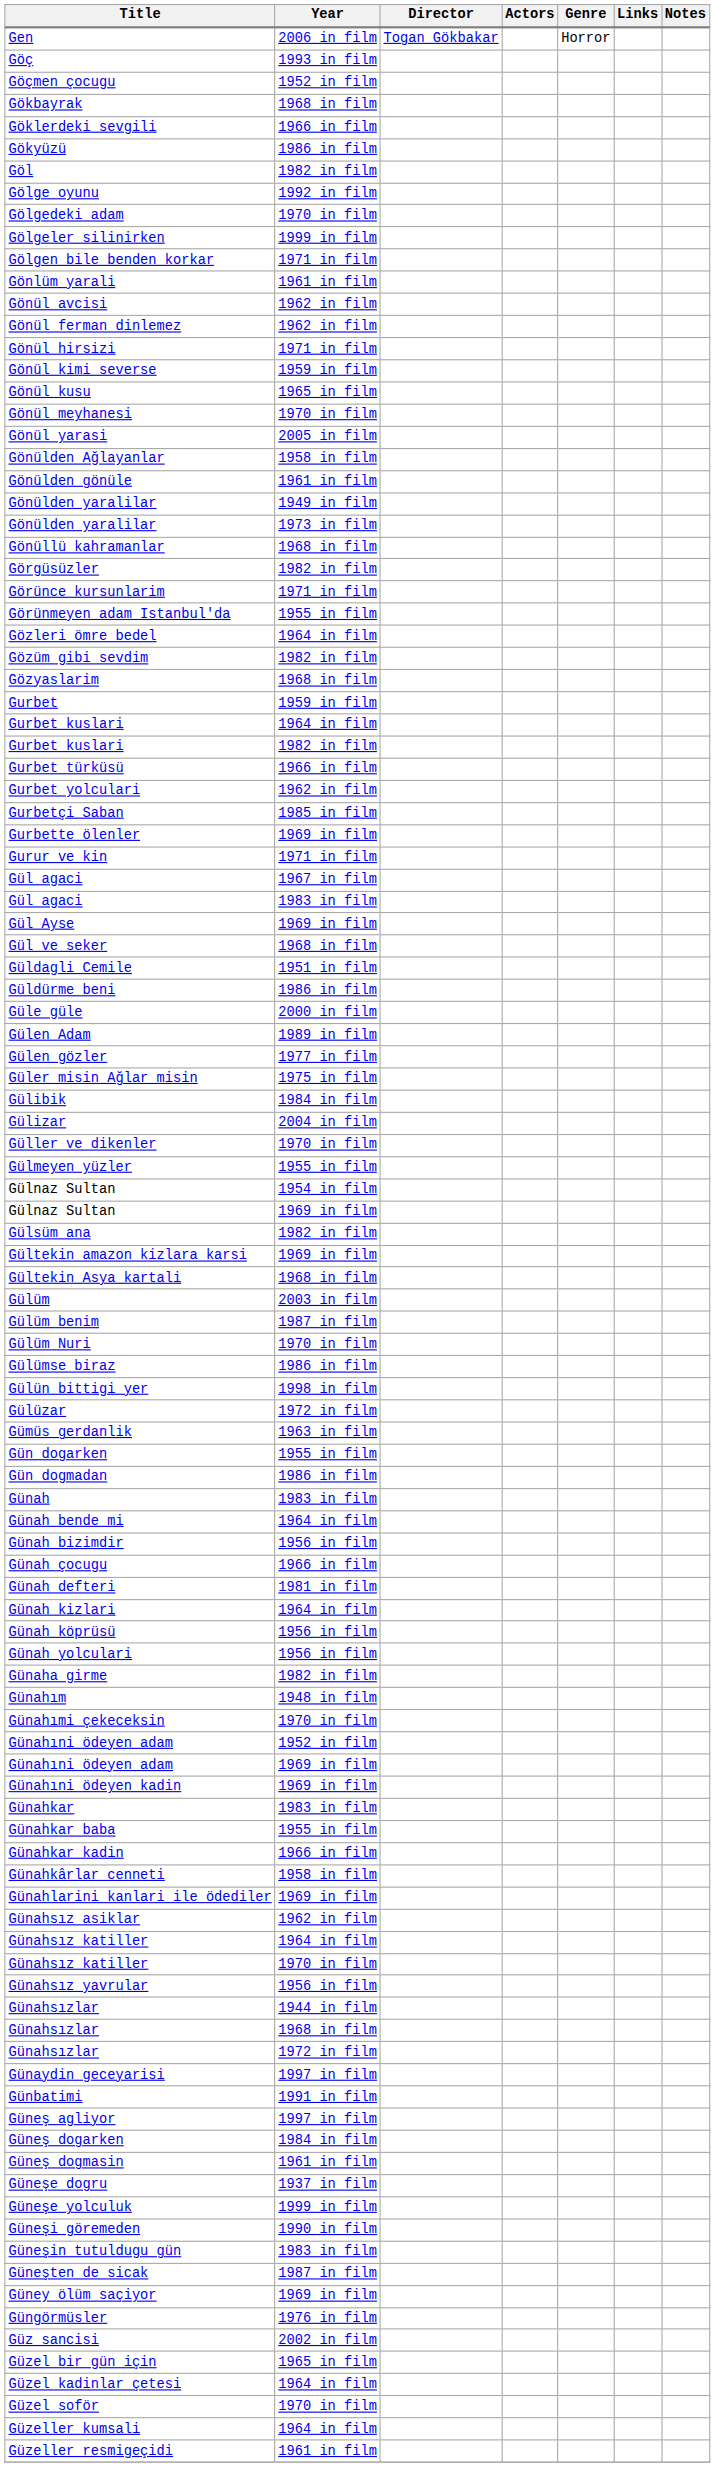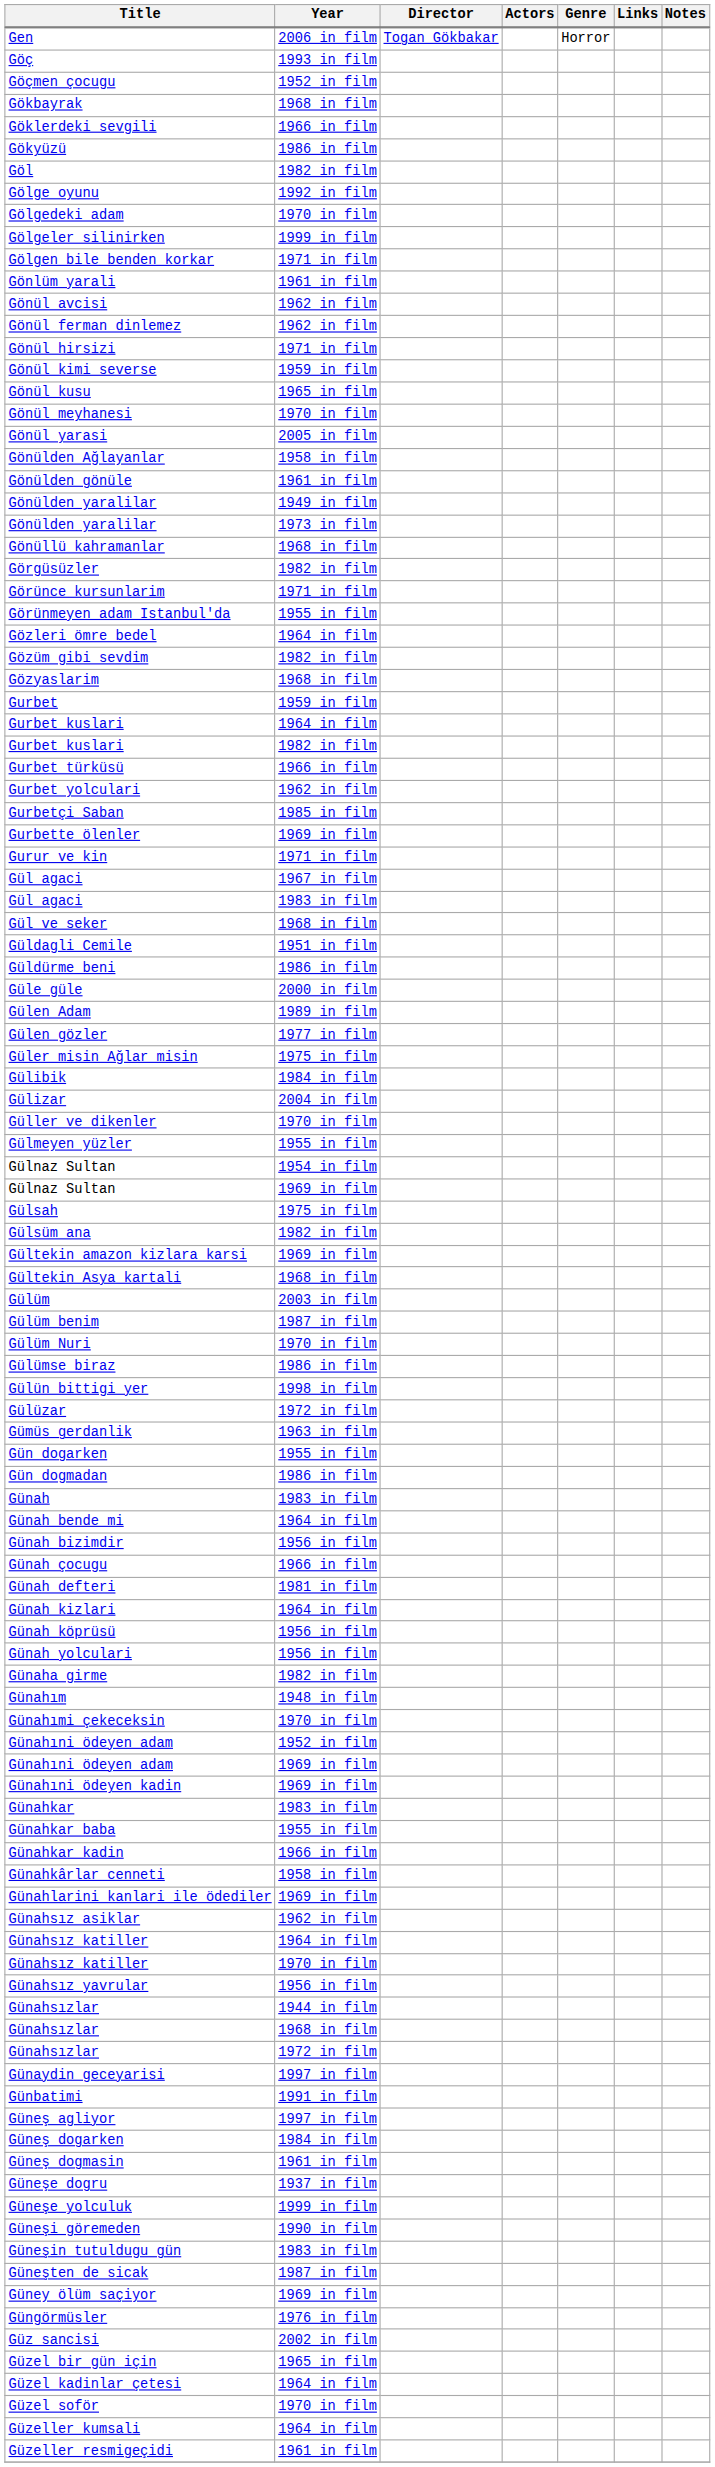 <table class="sortable wikitable" align=left border=1 cellpadding=6 cellspacing=0 style="margin: 0 0 0 1em; background: #ffffff; border: 1px #aaaaaa solid; border-collapse: collapse; text-align:left; font-size: 95%;">
 <tr style="text-align:center; background: #efefef; border-bottom:2px solid gray;">
 <th>Title</th>
 <th>Year</th>
 <th>Director</th>
 <th>Actors</th>
 <th>Genre</th>
 <th>Links</th>
 <th>Notes</th>
 </tr>
 <tr>
 <td><a href='#'>Gen</a></td>
 <td><a href='#'>2006 in film</a></td>
 <td><a href='#'>Togan Gökbakar</a></td>
 <td></td>
 <td>Horror</td>
 <td></td>
 <td></td>
 </tr>
 <tr>
 <td><a href='#'>Göç</a></td>
 <td><a href='#'>1993 in film</a></td>
 <td></td>
 <td></td>
 <td></td>
 <td></td>
 <td></td>
 </tr>
 <tr>
 <td><a href='#'>Göçmen çocugu</a></td>
 <td><a href='#'>1952 in film</a></td>
 <td></td>
 <td></td>
 <td></td>
 <td></td>
 <td></td>
 </tr>
 <tr>
 <td><a href='#'>Gökbayrak</a></td>
 <td><a href='#'>1968 in film</a></td>
 <td></td>
 <td></td>
 <td></td>
 <td></td>
 <td></td>
 </tr>
 <tr>
 <td><a href='#'>Göklerdeki sevgili</a></td>
 <td><a href='#'>1966 in film</a></td>
 <td></td>
 <td></td>
 <td></td>
 <td></td>
 <td></td>
 </tr>
 <tr>
 <td><a href='#'>Gökyüzü</a></td>
 <td><a href='#'>1986 in film</a></td>
 <td></td>
 <td></td>
 <td></td>
 <td></td>
 <td></td>
 </tr>
 <tr>
 <td><a href='#'>Göl</a></td>
 <td><a href='#'>1982 in film</a></td>
 <td></td>
 <td></td>
 <td></td>
 <td></td>
 <td></td>
 </tr>
 <tr>
 <td><a href='#'>Gölge oyunu</a></td>
 <td><a href='#'>1992 in film</a></td>
 <td></td>
 <td></td>
 <td></td>
 <td></td>
 <td></td>
 </tr>
 <tr>
 <td><a href='#'>Gölgedeki adam</a></td>
 <td><a href='#'>1970 in film</a></td>
 <td></td>
 <td></td>
 <td></td>
 <td></td>
 <td></td>
 </tr>
 <tr>
 <td><a href='#'>Gölgeler silinirken</a></td>
 <td><a href='#'>1999 in film</a></td>
 <td></td>
 <td></td>
 <td></td>
 <td></td>
 <td></td>
 </tr>
 <tr>
 <td><a href='#'>Gölgen bile benden korkar</a></td>
 <td><a href='#'>1971 in film</a></td>
 <td></td>
 <td></td>
 <td></td>
 <td></td>
 <td></td>
 </tr>
 <tr>
 <td><a href='#'>Gönlüm yarali</a></td>
 <td><a href='#'>1961 in film</a></td>
 <td></td>
 <td></td>
 <td></td>
 <td></td>
 <td></td>
 </tr>
 <tr>
 <td><a href='#'>Gönül avcisi</a></td>
 <td><a href='#'>1962 in film</a></td>
 <td></td>
 <td></td>
 <td></td>
 <td></td>
 <td></td>
 </tr>
 <tr>
 <td><a href='#'>Gönül ferman dinlemez</a></td>
 <td><a href='#'>1962 in film</a></td>
 <td></td>
 <td></td>
 <td></td>
 <td></td>
 <td></td>
 </tr>
 <tr>
 <td><a href='#'>Gönül hirsizi</a></td>
 <td><a href='#'>1971 in film</a></td>
 <td></td>
 <td></td>
 <td></td>
 <td></td>
 <td></td>
 </tr>
 <tr>
 <td><a href='#'>Gönül kimi severse</a></td>
 <td><a href='#'>1959 in film</a></td>
 <td></td>
 <td></td>
 <td></td>
 <td></td>
 <td></td>
 </tr>
 <tr>
 <td><a href='#'>Gönül kusu</a></td>
 <td><a href='#'>1965 in film</a></td>
 <td></td>
 <td></td>
 <td></td>
 <td></td>
 <td></td>
 </tr>
 <tr>
 <td><a href='#'>Gönül meyhanesi</a></td>
 <td><a href='#'>1970 in film</a></td>
 <td></td>
 <td></td>
 <td></td>
 <td></td>
 <td></td>
 </tr>
 <tr>
 <td><a href='#'>Gönül yarasi</a></td>
 <td><a href='#'>2005 in film</a></td>
 <td></td>
 <td></td>
 <td></td>
 <td></td>
 <td></td>
 </tr>
 <tr>
 <td><a href='#'>Gönülden Ağlayanlar</a></td>
 <td><a href='#'>1958 in film</a></td>
 <td></td>
 <td></td>
 <td></td>
 <td></td>
 <td></td>
 </tr>
 <tr>
 <td><a href='#'>Gönülden gönüle</a></td>
 <td><a href='#'>1961 in film</a></td>
 <td></td>
 <td></td>
 <td></td>
 <td></td>
 <td></td>
 </tr>
 <tr>
 <td><a href='#'>Gönülden yaralilar</a></td>
 <td><a href='#'>1949 in film</a></td>
 <td></td>
 <td></td>
 <td></td>
 <td></td>
 <td></td>
 </tr>
 <tr>
 <td><a href='#'>Gönülden yaralilar</a></td>
 <td><a href='#'>1973 in film</a></td>
 <td></td>
 <td></td>
 <td></td>
 <td></td>
 <td></td>
 </tr>
 <tr>
 <td><a href='#'>Gönüllü kahramanlar</a></td>
 <td><a href='#'>1968 in film</a></td>
 <td></td>
 <td></td>
 <td></td>
 <td></td>
 <td></td>
 </tr>
 <tr>
 <td><a href='#'>Görgüsüzler</a></td>
 <td><a href='#'>1982 in film</a></td>
 <td></td>
 <td></td>
 <td></td>
 <td></td>
 <td></td>
 </tr>
 <tr>
 <td><a href='#'>Görünce kursunlarim</a></td>
 <td><a href='#'>1971 in film</a></td>
 <td></td>
 <td></td>
 <td></td>
 <td></td>
 <td></td>
 </tr>
 <tr>
 <td><a href='#'>Görünmeyen adam Istanbul'da</a></td>
 <td><a href='#'>1955 in film</a></td>
 <td></td>
 <td></td>
 <td></td>
 <td></td>
 <td></td>
 </tr>
 <tr>
 <td><a href='#'>Gözleri ömre bedel</a></td>
 <td><a href='#'>1964 in film</a></td>
 <td></td>
 <td></td>
 <td></td>
 <td></td>
 <td></td>
 </tr>
 <tr>
 <td><a href='#'>Gözüm gibi sevdim</a></td>
 <td><a href='#'>1982 in film</a></td>
 <td></td>
 <td></td>
 <td></td>
 <td></td>
 <td></td>
 </tr>
 <tr>
 <td><a href='#'>Gözyaslarim</a></td>
 <td><a href='#'>1968 in film</a></td>
 <td></td>
 <td></td>
 <td></td>
 <td></td>
 <td></td>
 </tr>
 <tr>
 <td><a href='#'>Gurbet</a></td>
 <td><a href='#'>1959 in film</a></td>
 <td></td>
 <td></td>
 <td></td>
 <td></td>
 <td></td>
 </tr>
 <tr>
 <td><a href='#'>Gurbet kuslari</a></td>
 <td><a href='#'>1964 in film</a></td>
 <td></td>
 <td></td>
 <td></td>
 <td></td>
 <td></td>
 </tr>
 <tr>
 <td><a href='#'>Gurbet kuslari</a></td>
 <td><a href='#'>1982 in film</a></td>
 <td></td>
 <td></td>
 <td></td>
 <td></td>
 <td></td>
 </tr>
 <tr>
 <td><a href='#'>Gurbet türküsü</a></td>
 <td><a href='#'>1966 in film</a></td>
 <td></td>
 <td></td>
 <td></td>
 <td></td>
 <td></td>
 </tr>
 <tr>
 <td><a href='#'>Gurbet yolculari</a></td>
 <td><a href='#'>1962 in film</a></td>
 <td></td>
 <td></td>
 <td></td>
 <td></td>
 <td></td>
 </tr>
 <tr>
 <td><a href='#'>Gurbetçi Saban</a></td>
 <td><a href='#'>1985 in film</a></td>
 <td></td>
 <td></td>
 <td></td>
 <td></td>
 <td></td>
 </tr>
 <tr>
 <td><a href='#'>Gurbette ölenler</a></td>
 <td><a href='#'>1969 in film</a></td>
 <td></td>
 <td></td>
 <td></td>
 <td></td>
 <td></td>
 </tr>
 <tr>
 <td><a href='#'>Gurur ve kin</a></td>
 <td><a href='#'>1971 in film</a></td>
 <td></td>
 <td></td>
 <td></td>
 <td></td>
 <td></td>
 </tr>
 <tr>
 <td><a href='#'>Gül agaci</a></td>
 <td><a href='#'>1967 in film</a></td>
 <td></td>
 <td></td>
 <td></td>
 <td></td>
 <td></td>
 </tr>
 <tr>
 <td><a href='#'>Gül agaci</a></td>
 <td><a href='#'>1983 in film</a></td>
 <td></td>
 <td></td>
 <td></td>
 <td></td>
 <td></td>
 </tr>
 <tr>
-<td><a href='#'>Gül Ayse</a></td>
-<td><a href='#'>1969 in film</a></td>
-<td></td>
-<td></td>
-<td></td>
-<td></td>
-<td></td>
-</tr>
-<tr>
 <td><a href='#'>Gül ve seker</a></td>
 <td><a href='#'>1968 in film</a></td>
 <td></td>
 <td></td>
 <td></td>
 <td></td>
 <td></td>
 </tr>
 <tr>
 <td><a href='#'>Güldagli Cemile</a></td>
 <td><a href='#'>1951 in film</a></td>
 <td></td>
 <td></td>
 <td></td>
 <td></td>
 <td></td>
 </tr>
 <tr>
 <td><a href='#'>Güldürme beni</a></td>
 <td><a href='#'>1986 in film</a></td>
 <td></td>
 <td></td>
 <td></td>
 <td></td>
 <td></td>
 </tr>
 <tr>
 <td><a href='#'>Güle güle</a></td>
 <td><a href='#'>2000 in film</a></td>
 <td></td>
 <td></td>
 <td></td>
 <td></td>
 <td></td>
 </tr>
 <tr>
 <td><a href='#'>Gülen Adam</a></td>
 <td><a href='#'>1989 in film</a></td>
 <td></td>
 <td></td>
 <td></td>
 <td></td>
 <td></td>
 </tr>
 <tr>
 <td><a href='#'>Gülen gözler</a></td>
 <td><a href='#'>1977 in film</a></td>
 <td></td>
 <td></td>
 <td></td>
 <td></td>
 <td></td>
 </tr>
 <tr>
 <td><a href='#'>Güler misin Ağlar misin</a></td>
 <td><a href='#'>1975 in film</a></td>
 <td></td>
 <td></td>
 <td></td>
 <td></td>
 <td></td>
 </tr>
 <tr>
 <td><a href='#'>Gülibik</a></td>
 <td><a href='#'>1984 in film</a></td>
 <td></td>
 <td></td>
 <td></td>
 <td></td>
 <td></td>
 </tr>
 <tr>
 <td><a href='#'>Gülizar</a></td>
 <td><a href='#'>2004 in film</a></td>
 <td></td>
 <td></td>
 <td></td>
 <td></td>
 <td></td>
 </tr>
 <tr>
 <td><a href='#'>Güller ve dikenler</a></td>
 <td><a href='#'>1970 in film</a></td>
 <td></td>
 <td></td>
 <td></td>
 <td></td>
 <td></td>
 </tr>
 <tr>
 <td><a href='#'>Gülmeyen yüzler</a></td>
 <td><a href='#'>1955 in film</a></td>
 <td></td>
 <td></td>
 <td></td>
 <td></td>
 <td></td>
 </tr>
 <tr>
 <td>Gülnaz Sultan</td>
 <td><a href='#'>1954 in film</a></td>
 <td></td>
 <td></td>
 <td></td>
 <td></td>
 <td></td>
 </tr>
 <tr>
 <td>Gülnaz Sultan</td>
 <td><a href='#'>1969 in film</a></td>
+<td></td>
+<td></td>
+<td></td>
+<td></td>
+<td></td>
+</tr>
+<tr>
+<td><a href='#'>Gülsah</a></td>
+<td><a href='#'>1975 in film</a></td>
 <td></td>
 <td></td>
 <td></td>
 <td></td>
 <td></td>
 </tr>
 <tr>
 <td><a href='#'>Gülsüm ana</a></td>
 <td><a href='#'>1982 in film</a></td>
 <td></td>
 <td></td>
 <td></td>
 <td></td>
 <td></td>
 </tr>
 <tr>
 <td><a href='#'>Gültekin amazon kizlara karsi</a></td>
 <td><a href='#'>1969 in film</a></td>
 <td></td>
 <td></td>
 <td></td>
 <td></td>
 <td></td>
 </tr>
 <tr>
 <td><a href='#'>Gültekin Asya kartali</a></td>
 <td><a href='#'>1968 in film</a></td>
 <td></td>
 <td></td>
 <td></td>
 <td></td>
 <td></td>
 </tr>
 <tr>
 <td><a href='#'>Gülüm</a></td>
 <td><a href='#'>2003 in film</a></td>
 <td></td>
 <td></td>
 <td></td>
 <td></td>
 <td></td>
 </tr>
 <tr>
 <td><a href='#'>Gülüm benim</a></td>
 <td><a href='#'>1987 in film</a></td>
 <td></td>
 <td></td>
 <td></td>
 <td></td>
 <td></td>
 </tr>
 <tr>
 <td><a href='#'>Gülüm Nuri</a></td>
 <td><a href='#'>1970 in film</a></td>
 <td></td>
 <td></td>
 <td></td>
 <td></td>
 <td></td>
 </tr>
 <tr>
 <td><a href='#'>Gülümse biraz</a></td>
 <td><a href='#'>1986 in film</a></td>
 <td></td>
 <td></td>
 <td></td>
 <td></td>
 <td></td>
 </tr>
 <tr>
 <td><a href='#'>Gülün bittigi yer</a></td>
 <td><a href='#'>1998 in film</a></td>
 <td></td>
 <td></td>
 <td></td>
 <td></td>
 <td></td>
 </tr>
 <tr>
 <td><a href='#'>Gülüzar</a></td>
 <td><a href='#'>1972 in film</a></td>
 <td></td>
 <td></td>
 <td></td>
 <td></td>
 <td></td>
 </tr>
 <tr>
 <td><a href='#'>Gümüs gerdanlik</a></td>
 <td><a href='#'>1963 in film</a></td>
 <td></td>
 <td></td>
 <td></td>
 <td></td>
 <td></td>
 </tr>
 <tr>
 <td><a href='#'>Gün dogarken</a></td>
 <td><a href='#'>1955 in film</a></td>
 <td></td>
 <td></td>
 <td></td>
 <td></td>
 <td></td>
 </tr>
 <tr>
 <td><a href='#'>Gün dogmadan</a></td>
 <td><a href='#'>1986 in film</a></td>
 <td></td>
 <td></td>
 <td></td>
 <td></td>
 <td></td>
 </tr>
 <tr>
 <td><a href='#'>Günah</a></td>
 <td><a href='#'>1983 in film</a></td>
 <td></td>
 <td></td>
 <td></td>
 <td></td>
 <td></td>
 </tr>
 <tr>
 <td><a href='#'>Günah bende mi</a></td>
 <td><a href='#'>1964 in film</a></td>
 <td></td>
 <td></td>
 <td></td>
 <td></td>
 <td></td>
 </tr>
 <tr>
 <td><a href='#'>Günah bizimdir</a></td>
 <td><a href='#'>1956 in film</a></td>
 <td></td>
 <td></td>
 <td></td>
 <td></td>
 <td></td>
 </tr>
 <tr>
 <td><a href='#'>Günah çocugu</a></td>
 <td><a href='#'>1966 in film</a></td>
 <td></td>
 <td></td>
 <td></td>
 <td></td>
 <td></td>
 </tr>
 <tr>
 <td><a href='#'>Günah defteri</a></td>
 <td><a href='#'>1981 in film</a></td>
 <td></td>
 <td></td>
 <td></td>
 <td></td>
 <td></td>
 </tr>
 <tr>
 <td><a href='#'>Günah kizlari</a></td>
 <td><a href='#'>1964 in film</a></td>
 <td></td>
 <td></td>
 <td></td>
 <td></td>
 <td></td>
 </tr>
 <tr>
 <td><a href='#'>Günah köprüsü</a></td>
 <td><a href='#'>1956 in film</a></td>
 <td></td>
 <td></td>
 <td></td>
 <td></td>
 <td></td>
 </tr>
 <tr>
 <td><a href='#'>Günah yolculari</a></td>
 <td><a href='#'>1956 in film</a></td>
 <td></td>
 <td></td>
 <td></td>
 <td></td>
 <td></td>
 </tr>
 <tr>
 <td><a href='#'>Günaha girme</a></td>
 <td><a href='#'>1982 in film</a></td>
 <td></td>
 <td></td>
 <td></td>
 <td></td>
 <td></td>
 </tr>
 <tr>
 <td><a href='#'>Günahım</a></td>
 <td><a href='#'>1948 in film</a></td>
 <td></td>
 <td></td>
 <td></td>
 <td></td>
 <td></td>
 </tr>
 <tr>
 <td><a href='#'>Günahımi çekeceksin</a></td>
 <td><a href='#'>1970 in film</a></td>
 <td></td>
 <td></td>
 <td></td>
 <td></td>
 <td></td>
 </tr>
 <tr>
 <td><a href='#'>Günahıni ödeyen adam</a></td>
 <td><a href='#'>1952 in film</a></td>
 <td></td>
 <td></td>
 <td></td>
 <td></td>
 <td></td>
 </tr>
 <tr>
 <td><a href='#'>Günahıni ödeyen adam</a></td>
 <td><a href='#'>1969 in film</a></td>
 <td></td>
 <td></td>
 <td></td>
 <td></td>
 <td></td>
 </tr>
 <tr>
 <td><a href='#'>Günahıni ödeyen kadin</a></td>
 <td><a href='#'>1969 in film</a></td>
 <td></td>
 <td></td>
 <td></td>
 <td></td>
 <td></td>
 </tr>
 <tr>
 <td><a href='#'>Günahkar</a></td>
 <td><a href='#'>1983 in film</a></td>
 <td></td>
 <td></td>
 <td></td>
 <td></td>
 <td></td>
 </tr>
 <tr>
 <td><a href='#'>Günahkar baba</a></td>
 <td><a href='#'>1955 in film</a></td>
 <td></td>
 <td></td>
 <td></td>
 <td></td>
 <td></td>
 </tr>
 <tr>
 <td><a href='#'>Günahkar kadin</a></td>
 <td><a href='#'>1966 in film</a></td>
 <td></td>
 <td></td>
 <td></td>
 <td></td>
 <td></td>
 </tr>
 <tr>
 <td><a href='#'>Günahkârlar cenneti</a></td>
 <td><a href='#'>1958 in film</a></td>
 <td></td>
 <td></td>
 <td></td>
 <td></td>
 <td></td>
 </tr>
 <tr>
 <td><a href='#'>Günahlarini kanlari ile ödediler</a></td>
 <td><a href='#'>1969 in film</a></td>
 <td></td>
 <td></td>
 <td></td>
 <td></td>
 <td></td>
 </tr>
 <tr>
 <td><a href='#'>Günahsız asiklar</a></td>
 <td><a href='#'>1962 in film</a></td>
 <td></td>
 <td></td>
 <td></td>
 <td></td>
 <td></td>
 </tr>
 <tr>
 <td><a href='#'>Günahsız katiller</a></td>
 <td><a href='#'>1964 in film</a></td>
 <td></td>
 <td></td>
 <td></td>
 <td></td>
 <td></td>
 </tr>
 <tr>
 <td><a href='#'>Günahsız katiller</a></td>
 <td><a href='#'>1970 in film</a></td>
 <td></td>
 <td></td>
 <td></td>
 <td></td>
 <td></td>
 </tr>
 <tr>
 <td><a href='#'>Günahsız yavrular</a></td>
 <td><a href='#'>1956 in film</a></td>
 <td></td>
 <td></td>
 <td></td>
 <td></td>
 <td></td>
 </tr>
 <tr>
 <td><a href='#'>Günahsızlar</a></td>
 <td><a href='#'>1944 in film</a></td>
 <td></td>
 <td></td>
 <td></td>
 <td></td>
 <td></td>
 </tr>
 <tr>
 <td><a href='#'>Günahsızlar</a></td>
 <td><a href='#'>1968 in film</a></td>
 <td></td>
 <td></td>
 <td></td>
 <td></td>
 <td></td>
 </tr>
 <tr>
 <td><a href='#'>Günahsızlar</a></td>
 <td><a href='#'>1972 in film</a></td>
 <td></td>
 <td></td>
 <td></td>
 <td></td>
 <td></td>
 </tr>
 <tr>
 <td><a href='#'>Günaydin geceyarisi</a></td>
 <td><a href='#'>1997 in film</a></td>
 <td></td>
 <td></td>
 <td></td>
 <td></td>
 <td></td>
 </tr>
 <tr>
 <td><a href='#'>Günbatimi</a></td>
 <td><a href='#'>1991 in film</a></td>
 <td></td>
 <td></td>
 <td></td>
 <td></td>
 <td></td>
 </tr>
 <tr>
 <td><a href='#'>Güneş agliyor</a></td>
 <td><a href='#'>1997 in film</a></td>
 <td></td>
 <td></td>
 <td></td>
 <td></td>
 <td></td>
 </tr>
 <tr>
 <td><a href='#'>Güneş dogarken</a></td>
 <td><a href='#'>1984 in film</a></td>
 <td></td>
 <td></td>
 <td></td>
 <td></td>
 <td></td>
 </tr>
 <tr>
 <td><a href='#'>Güneş dogmasin</a></td>
 <td><a href='#'>1961 in film</a></td>
 <td></td>
 <td></td>
 <td></td>
 <td></td>
 <td></td>
 </tr>
 <tr>
 <td><a href='#'>Güneşe dogru</a></td>
 <td><a href='#'>1937 in film</a></td>
 <td></td>
 <td></td>
 <td></td>
 <td></td>
 <td></td>
 </tr>
 <tr>
 <td><a href='#'>Güneşe yolculuk</a></td>
 <td><a href='#'>1999 in film</a></td>
 <td></td>
 <td></td>
 <td></td>
 <td></td>
 <td></td>
 </tr>
 <tr>
 <td><a href='#'>Güneşi göremeden</a></td>
 <td><a href='#'>1990 in film</a></td>
 <td></td>
 <td></td>
 <td></td>
 <td></td>
 <td></td>
 </tr>
 <tr>
 <td><a href='#'>Güneşin tutuldugu gün</a></td>
 <td><a href='#'>1983 in film</a></td>
 <td></td>
 <td></td>
 <td></td>
 <td></td>
 <td></td>
 </tr>
 <tr>
 <td><a href='#'>Güneşten de sicak</a></td>
 <td><a href='#'>1987 in film</a></td>
 <td></td>
 <td></td>
 <td></td>
 <td></td>
 <td></td>
 </tr>
 <tr>
 <td><a href='#'>Güney ölüm saçiyor</a></td>
 <td><a href='#'>1969 in film</a></td>
 <td></td>
 <td></td>
 <td></td>
 <td></td>
 <td></td>
 </tr>
 <tr>
 <td><a href='#'>Güngörmüsler</a></td>
 <td><a href='#'>1976 in film</a></td>
 <td></td>
 <td></td>
 <td></td>
 <td></td>
 <td></td>
 </tr>
 <tr>
 <td><a href='#'>Güz sancisi</a></td>
 <td><a href='#'>2002 in film</a></td>
 <td></td>
 <td></td>
 <td></td>
 <td></td>
 <td></td>
 </tr>
 <tr>
 <td><a href='#'>Güzel bir gün için</a></td>
 <td><a href='#'>1965 in film</a></td>
 <td></td>
 <td></td>
 <td></td>
 <td></td>
 <td></td>
 </tr>
 <tr>
 <td><a href='#'>Güzel kadinlar çetesi</a></td>
 <td><a href='#'>1964 in film</a></td>
 <td></td>
 <td></td>
 <td></td>
 <td></td>
 <td></td>
 </tr>
 <tr>
 <td><a href='#'>Güzel soför</a></td>
 <td><a href='#'>1970 in film</a></td>
 <td></td>
 <td></td>
 <td></td>
 <td></td>
 <td></td>
 </tr>
 <tr>
 <td><a href='#'>Güzeller kumsali</a></td>
 <td><a href='#'>1964 in film</a></td>
 <td></td>
 <td></td>
 <td></td>
 <td></td>
 <td></td>
 </tr>
 <tr>
 <td><a href='#'>Güzeller resmigeçidi</a></td>
 <td><a href='#'>1961 in film</a></td>
 <td></td>
 <td></td>
 <td></td>
 <td></td>
 <td></td>
 </tr>
 <tr>
 </tr>
 </table>
